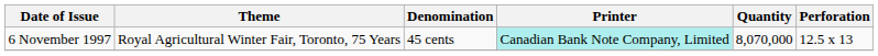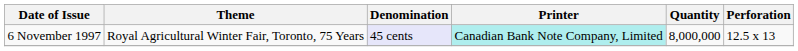 <table class="wikitable">
 <tr>
 <th>Date of Issue</th>
 <th>Theme</th>
 <th>Denomination</th>
 <th>Printer</th>
 <th>Quantity</th>
 <th>Perforation</th>
 </tr>
 <tr>
 <td>6 November 1997 </td>
 <td>Royal Agricultural Winter Fair, Toronto, 75 Years</td>
-<td>45 cents</td>
+<td style="background: lavender;">45 cents</td>
 <td style="background: paleturquoise;">Canadian Bank Note Company, Limited</td>
-<td>8,070,000</td>
+<td>8,000,000</td>
 <td>12.5 x 13</td>
 </tr>
 <tr>
 </tr>
 </table>
